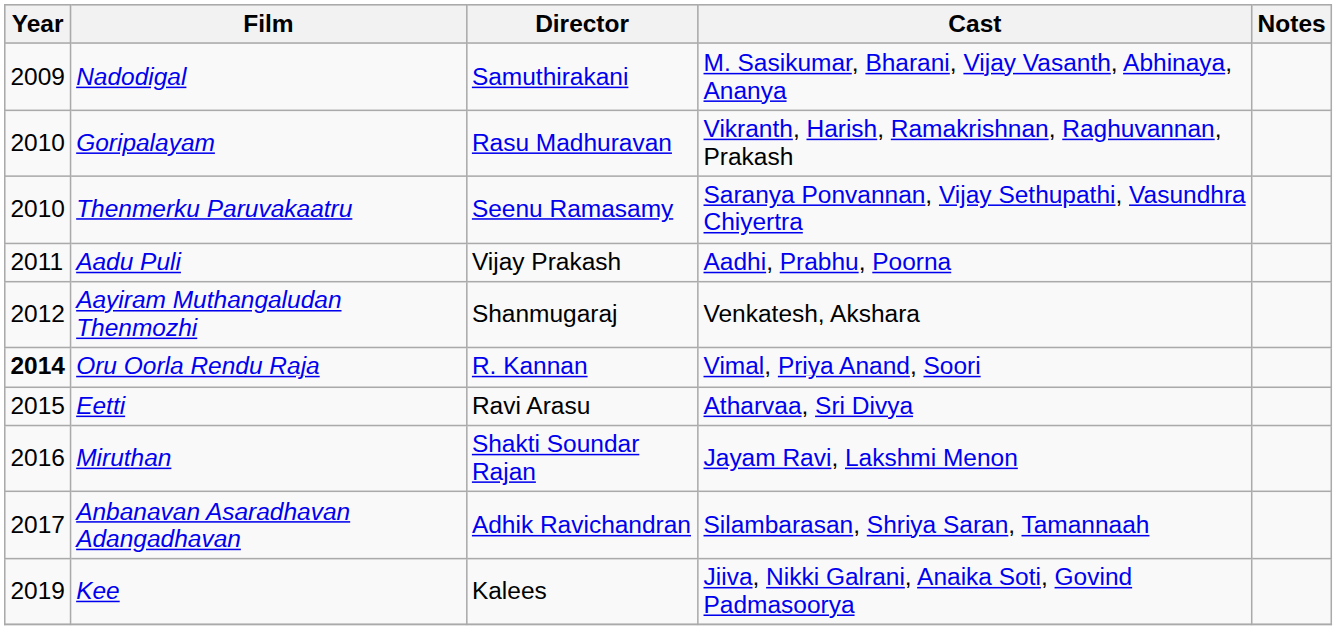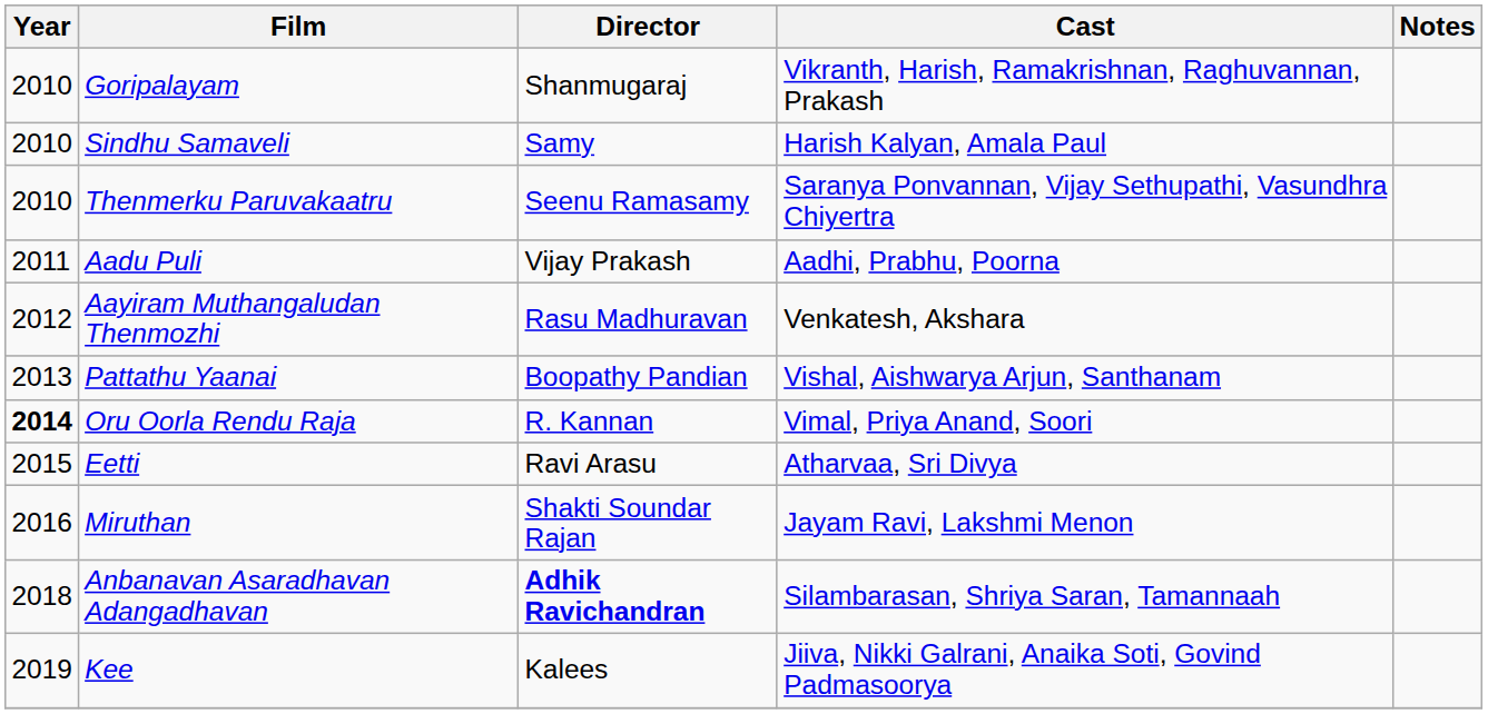 <table class="wikitable sortable plainrowheaders">
 <tr style="background:#ccc; text-align:center;">
 <th scope="col">Year</th>
 <th scope="col">Film</th>
 <th scope="col">Director</th>
 <th scope="col">Cast</th>
 <th scope="col">Notes</th>
 </tr>
 <tr>
-<td>2009</td>
-<td><em><a href='#'>Nadodigal</a></em></td>
-<td><a href='#'>Samuthirakani</a></td>
-<td><a href='#'>M. Sasikumar</a>, <a href='#'>Bharani</a>, <a href='#'>Vijay Vasanth</a>, <a href='#'>Abhinaya</a>, <a href='#'>Ananya</a></td>
+<td>2010</td>
+<td><em><a href='#'>Goripalayam</a></em></td>
+<td>Shanmugaraj</td>
+<td><a href='#'>Vikranth</a>, <a href='#'>Harish</a>, <a href='#'>Ramakrishnan</a>, <a href='#'>Raghuvannan</a>, Prakash</td>
 <td></td>
 </tr>
 <tr>
 <td>2010</td>
-<td><em><a href='#'>Goripalayam</a></em></td>
-<td><a href='#'>Rasu Madhuravan</a></td>
-<td><a href='#'>Vikranth</a>, <a href='#'>Harish</a>, <a href='#'>Ramakrishnan</a>, <a href='#'>Raghuvannan</a>, Prakash</td>
+<td><em><a href='#'>Sindhu Samaveli</a></em></td>
+<td><a href='#'>Samy</a></td>
+<td><a href='#'>Harish Kalyan</a>, <a href='#'>Amala Paul</a></td>
 <td></td>
 </tr>
 <tr>
 <td>2010</td>
 <td><em><a href='#'>Thenmerku Paruvakaatru</a></em></td>
 <td><a href='#'>Seenu Ramasamy</a></td>
 <td><a href='#'>Saranya Ponvannan</a>, <a href='#'>Vijay Sethupathi</a>, <a href='#'>Vasundhra Chiyertra</a></td>
 <td></td>
 </tr>
 <tr>
 <td>2011</td>
 <td><em><a href='#'>Aadu Puli</a></em></td>
 <td>Vijay Prakash</td>
 <td><a href='#'>Aadhi</a>, <a href='#'>Prabhu</a>, <a href='#'>Poorna</a></td>
 <td></td>
 </tr>
 <tr>
 <td>2012</td>
 <td><em><a href='#'>Aayiram Muthangaludan Thenmozhi</a></em></td>
-<td>Shanmugaraj</td>
+<td><a href='#'>Rasu Madhuravan</a></td>
 <td>Venkatesh, Akshara</td>
+<td></td>
+</tr>
+<tr>
+<td>2013</td>
+<td><em><a href='#'>Pattathu Yaanai</a></em></td>
+<td><a href='#'>Boopathy Pandian</a></td>
+<td><a href='#'>Vishal</a>, <a href='#'>Aishwarya Arjun</a>, <a href='#'>Santhanam</a></td>
 <td></td>
 </tr>
 <tr>
 <td><strong>2014</strong></td>
 <td><em><a href='#'>Oru Oorla Rendu Raja</a></em></td>
 <td><a href='#'>R. Kannan</a></td>
 <td><a href='#'>Vimal</a>, <a href='#'>Priya Anand</a>, <a href='#'>Soori</a></td>
 <td></td>
 </tr>
 <tr>
 <td>2015</td>
 <td><em><a href='#'>Eetti</a></em></td>
 <td>Ravi Arasu</td>
 <td><a href='#'>Atharvaa</a>, <a href='#'>Sri Divya</a></td>
 <td></td>
 </tr>
 <tr>
 <td>2016</td>
 <td><em><a href='#'>Miruthan</a></em></td>
 <td><a href='#'>Shakti Soundar Rajan</a></td>
 <td><a href='#'>Jayam Ravi</a>, <a href='#'>Lakshmi Menon</a></td>
 <td></td>
 </tr>
 <tr>
-<td>2017</td>
+<td>2018</td>
 <td><em><a href='#'>Anbanavan Asaradhavan Adangadhavan</a></em></td>
-<td><a href='#'>Adhik Ravichandran</a></td>
+<td><strong><a href='#'>Adhik Ravichandran</a></strong></td>
 <td><a href='#'>Silambarasan</a>, <a href='#'>Shriya Saran</a>, <a href='#'>Tamannaah</a></td>
 <td></td>
 </tr>
 <tr>
 <td>2019</td>
 <td><em><a href='#'>Kee</a></em></td>
 <td>Kalees</td>
 <td><a href='#'>Jiiva</a>, <a href='#'>Nikki Galrani</a>, <a href='#'>Anaika Soti</a>, <a href='#'>Govind Padmasoorya</a></td>
 <td></td>
 </tr>
 <tr>
 </tr>
 </table>
